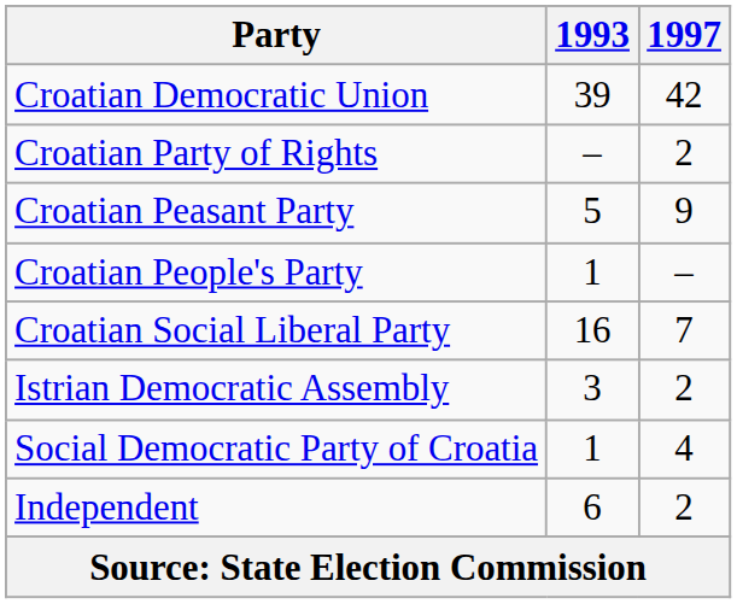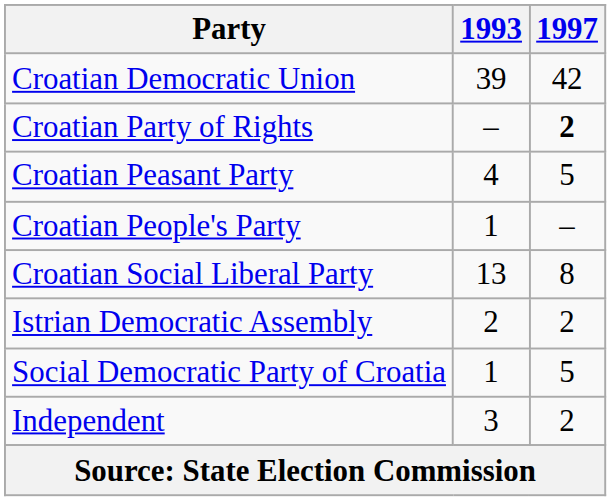 <table class="wikitable sortable">
 <tr>
 <th>Party</th>
 <th><a href='#'>1993</a></th>
 <th><a href='#'>1997</a></th>
 </tr>
 <tr align=center>
 <td align=left><a href='#'>Croatian Democratic Union</a></td>
 <td>39</td>
 <td>42</td>
 </tr>
 <tr align=center>
 <td align=left><a href='#'>Croatian Party of Rights</a></td>
 <td>–</td>
-<td>2</td>
+<td><strong>2</strong></td>
 </tr>
 <tr align=center>
 <td align=left><a href='#'>Croatian Peasant Party</a></td>
+<td>4</td>
 <td>5</td>
-<td>9</td>
 </tr>
 <tr align=center>
 <td align=left><a href='#'>Croatian People's Party</a></td>
 <td>1</td>
 <td>–</td>
 </tr>
 <tr align=center>
 <td align=left><a href='#'>Croatian Social Liberal Party</a></td>
-<td>16</td>
-<td>7</td>
+<td>13</td>
+<td>8</td>
 </tr>
 <tr align=center>
 <td align=left><a href='#'>Istrian Democratic Assembly</a></td>
-<td>3</td>
+<td>2</td>
 <td>2</td>
 </tr>
 <tr align=center>
 <td align=left><a href='#'>Social Democratic Party of Croatia</a></td>
 <td>1</td>
-<td>4</td>
+<td>5</td>
 </tr>
 <tr align=center>
 <td align=left><a href='#'>Independent</a></td>
-<td>6</td>
+<td>3</td>
 <td>2</td>
 </tr>
 <tr>
 <th colspan=7>Source: State Election Commission</th>
 </tr>
 </table>
